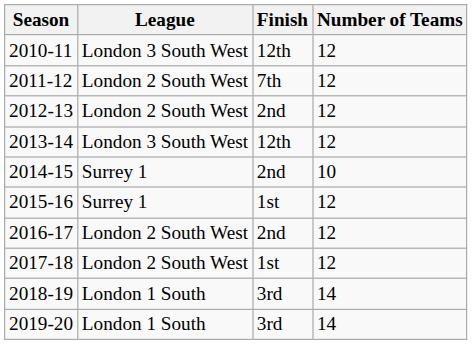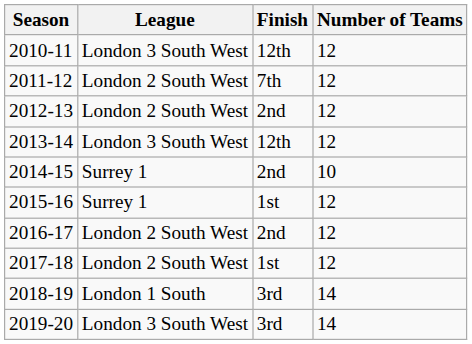 <table class="wikitable sortable">
 <tr>
 <th>Season</th>
 <th>League</th>
 <th>Finish</th>
 <th>Number of Teams</th>
 </tr>
 <tr>
 <td>2010-11</td>
 <td>London 3 South West</td>
 <td>12th</td>
 <td>12</td>
 </tr>
 <tr>
 <td>2011-12</td>
 <td>London 2 South West</td>
 <td>7th</td>
 <td>12</td>
 </tr>
 <tr>
 <td>2012-13</td>
 <td>London 2 South West</td>
 <td>2nd</td>
 <td>12</td>
 </tr>
 <tr>
 <td>2013-14</td>
 <td>London 3 South West</td>
 <td>12th</td>
 <td>12</td>
 </tr>
 <tr>
 <td>2014-15</td>
 <td>Surrey 1</td>
 <td>2nd</td>
 <td>10</td>
 </tr>
 <tr>
 <td>2015-16</td>
 <td>Surrey 1</td>
 <td>1st</td>
 <td>12</td>
 </tr>
 <tr>
 <td>2016-17</td>
 <td>London 2 South West</td>
 <td>2nd</td>
 <td>12</td>
 </tr>
 <tr>
 <td>2017-18</td>
 <td>London 2 South West</td>
 <td>1st</td>
 <td>12</td>
 </tr>
 <tr>
 <td>2018-19</td>
 <td>London 1 South</td>
 <td>3rd</td>
 <td>14</td>
 </tr>
 <tr>
 <td>2019-20</td>
-<td>London 1 South</td>
+<td>London 3 South West</td>
 <td>3rd</td>
 <td>14</td>
 </tr>
 </table>
